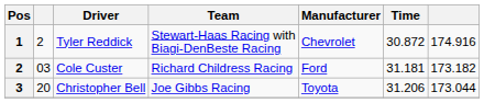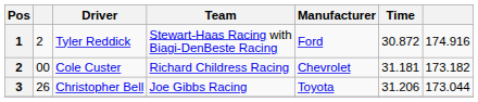 <table class="wikitable" style="font-size:95%">
 <tr>
 <th>Pos</th>
 <th></th>
 <th>Driver</th>
 <th>Team</th>
 <th>Manufacturer</th>
 <th>Time</th>
 <th></th>
 </tr>
 <tr>
 <th>1</th>
 <td>2</td>
 <td><a href='#'>Tyler Reddick</a></td>
 <td><a href='#'>Stewart-Haas Racing</a> with <br> <a href='#'>Biagi-DenBeste Racing</a></td>
-<td><a href='#'>Chevrolet</a></td>
+<td><a href='#'>Ford</a></td>
 <td>30.872</td>
 <td>174.916</td>
 </tr>
 <tr>
 <th>2</th>
-<td>03</td>
+<td>00</td>
 <td><a href='#'>Cole Custer</a></td>
 <td><a href='#'>Richard Childress Racing</a></td>
-<td><a href='#'>Ford</a></td>
+<td><a href='#'>Chevrolet</a></td>
 <td>31.181</td>
 <td>173.182</td>
 </tr>
 <tr>
 <th>3</th>
-<td>20</td>
+<td>26</td>
 <td><a href='#'>Christopher Bell</a></td>
 <td><a href='#'>Joe Gibbs Racing</a></td>
 <td><a href='#'>Toyota</a></td>
 <td>31.206</td>
 <td>173.044</td>
 </tr>
 <tr>
 </tr>
 </table>
